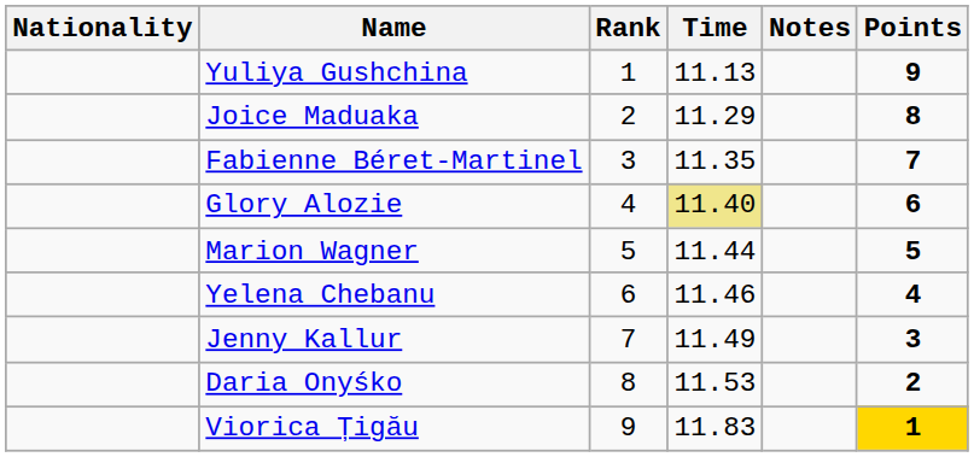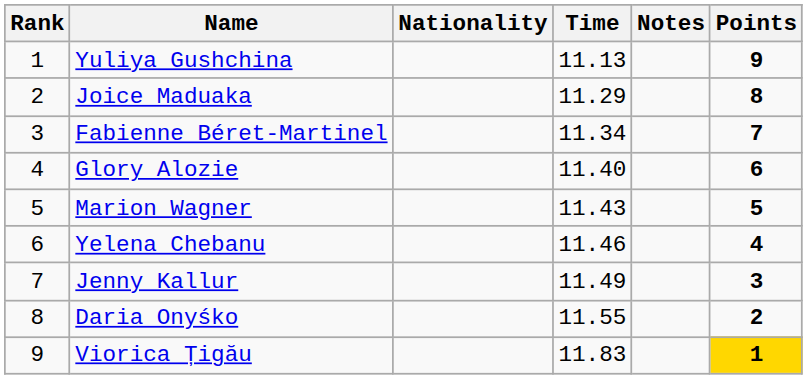 <table class="wikitable sortable" style="text-align:center">
 <tr>
+<th>Rank</th>
+<th>Name</th>
 <th>Nationality</th>
-<th>Name</th>
-<th>Rank</th>
 <th>Time</th>
 <th>Notes</th>
 <th>Points</th>
 </tr>
 <tr>
+<td>1</td>
+<td align=left><a href='#'>Yuliya Gushchina</a></td>
 <td align=left></td>
-<td align=left><a href='#'>Yuliya Gushchina</a></td>
-<td>1</td>
 <td>11.13</td>
 <td></td>
 <td><strong>9</strong></td>
 </tr>
 <tr>
+<td>2</td>
+<td align=left><a href='#'>Joice Maduaka</a></td>
 <td align=left></td>
-<td align=left><a href='#'>Joice Maduaka</a></td>
-<td>2</td>
 <td>11.29</td>
 <td></td>
 <td><strong>8</strong></td>
 </tr>
 <tr>
+<td>3</td>
+<td align=left><a href='#'>Fabienne Béret-Martinel</a></td>
 <td align=left></td>
-<td align=left><a href='#'>Fabienne Béret-Martinel</a></td>
-<td>3</td>
-<td>11.35</td>
+<td>11.34</td>
 <td></td>
 <td><strong>7</strong></td>
 </tr>
 <tr>
+<td>4</td>
+<td align=left><a href='#'>Glory Alozie</a></td>
 <td align=left></td>
-<td align=left><a href='#'>Glory Alozie</a></td>
-<td>4</td>
-<td style="background: khaki;">11.40</td>
+<td>11.40</td>
 <td></td>
 <td><strong>6</strong></td>
 </tr>
 <tr>
+<td>5</td>
+<td align=left><a href='#'>Marion Wagner</a></td>
 <td align=left></td>
-<td align=left><a href='#'>Marion Wagner</a></td>
-<td>5</td>
-<td>11.44</td>
+<td>11.43</td>
 <td></td>
 <td><strong>5</strong></td>
 </tr>
 <tr>
+<td>6</td>
+<td align=left><a href='#'>Yelena Chebanu</a></td>
 <td align=left></td>
-<td align=left><a href='#'>Yelena Chebanu</a></td>
-<td>6</td>
 <td>11.46</td>
 <td></td>
 <td><strong>4</strong></td>
 </tr>
 <tr>
+<td>7</td>
+<td align=left><a href='#'>Jenny Kallur</a></td>
 <td align=left></td>
-<td align=left><a href='#'>Jenny Kallur</a></td>
-<td>7</td>
 <td>11.49</td>
 <td></td>
 <td><strong>3</strong></td>
 </tr>
 <tr>
+<td>8</td>
+<td align=left><a href='#'>Daria Onyśko</a></td>
 <td align=left></td>
-<td align=left><a href='#'>Daria Onyśko</a></td>
-<td>8</td>
-<td>11.53</td>
+<td>11.55</td>
 <td></td>
 <td><strong>2</strong></td>
 </tr>
 <tr>
+<td>9</td>
+<td align=left><a href='#'>Viorica Țigău</a></td>
 <td align=left></td>
-<td align=left><a href='#'>Viorica Țigău</a></td>
-<td>9</td>
 <td>11.83</td>
 <td></td>
 <td style="background: gold;"><strong>1</strong></td>
 </tr>
 </table>
